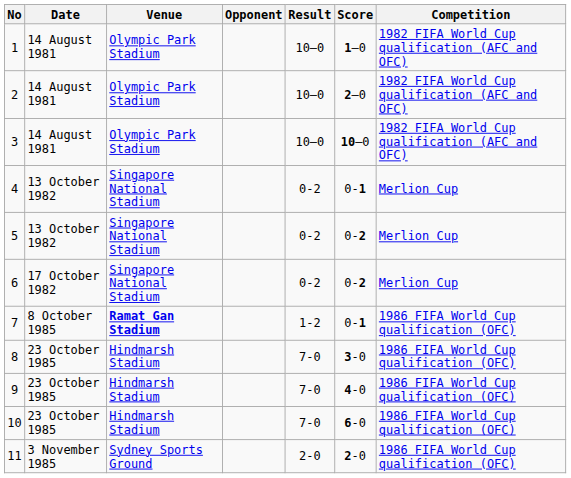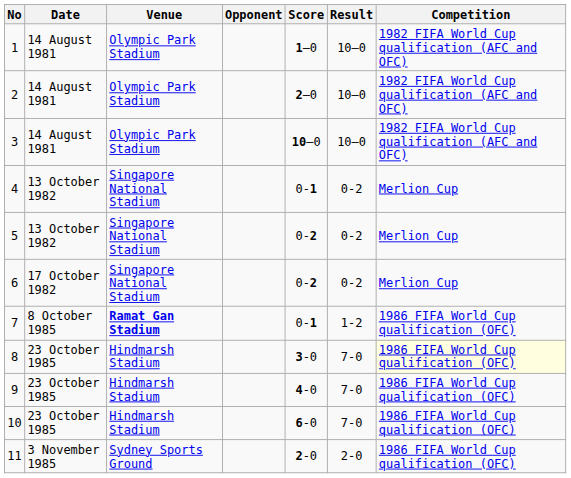 <table class="wikitable">
 <tr>
 <th>No</th>
 <th>Date</th>
 <th>Venue</th>
 <th>Opponent</th>
+<th>Score</th>
 <th>Result</th>
-<th>Score</th>
 <th>Competition</th>
 </tr>
 <tr>
 <td align=center>1</td>
 <td>14 August 1981</td>
 <td><a href='#'>Olympic Park Stadium</a></td>
 <td></td>
+<td align=center><strong>1</strong>–0</td>
 <td align=center>10–0</td>
-<td align=center><strong>1</strong>–0</td>
 <td><a href='#'>1982 FIFA World Cup qualification (AFC and OFC)</a></td>
 </tr>
 <tr>
 <td align=center>2</td>
 <td>14 August 1981</td>
 <td><a href='#'>Olympic Park Stadium</a></td>
 <td></td>
+<td align=center><strong>2</strong>–0</td>
 <td align=center>10–0</td>
-<td align=center><strong>2</strong>–0</td>
 <td><a href='#'>1982 FIFA World Cup qualification (AFC and OFC)</a></td>
 </tr>
 <tr>
 <td align=center>3</td>
 <td>14 August 1981</td>
 <td><a href='#'>Olympic Park Stadium</a></td>
 <td></td>
+<td align=center><strong>10</strong>–0</td>
 <td align=center>10–0</td>
-<td align=center><strong>10</strong>–0</td>
 <td><a href='#'>1982 FIFA World Cup qualification (AFC and OFC)</a></td>
 </tr>
 <tr>
 <td align=center>4</td>
 <td>13 October 1982</td>
 <td><a href='#'>Singapore National Stadium</a></td>
 <td></td>
+<td align=center>0-<strong>1</strong></td>
 <td align=center>0-2</td>
-<td align=center>0-<strong>1</strong></td>
 <td><a href='#'>Merlion Cup</a></td>
 </tr>
 <tr>
 <td align=center>5</td>
 <td>13 October 1982</td>
 <td><a href='#'>Singapore National Stadium</a></td>
 <td></td>
+<td align=center>0-<strong>2</strong></td>
 <td align=center>0-2</td>
-<td align=center>0-<strong>2</strong></td>
 <td><a href='#'>Merlion Cup</a></td>
 </tr>
 <tr>
 <td align=center>6</td>
 <td>17 October 1982</td>
 <td><a href='#'>Singapore National Stadium</a></td>
 <td></td>
+<td align=center>0-<strong>2</strong></td>
 <td align=center>0-2</td>
-<td align=center>0-<strong>2</strong></td>
 <td><a href='#'>Merlion Cup</a></td>
 </tr>
 <tr>
 <td align=center>7</td>
 <td>8 October 1985</td>
 <td><strong><a href='#'>Ramat Gan Stadium</a></strong></td>
 <td></td>
+<td align=center>0-<strong>1</strong></td>
 <td align=center>1-2</td>
-<td align=center>0-<strong>1</strong></td>
 <td><a href='#'>1986 FIFA World Cup qualification (OFC)</a></td>
 </tr>
 <tr>
 <td align=center>8</td>
 <td>23 October 1985</td>
 <td><a href='#'>Hindmarsh Stadium</a></td>
 <td></td>
+<td align=center><strong>3</strong>-0</td>
 <td align=center>7-0</td>
-<td align=center><strong>3</strong>-0</td>
-<td><a href='#'>1986 FIFA World Cup qualification (OFC)</a></td>
+<td style="background: lightyellow;"><a href='#'>1986 FIFA World Cup qualification (OFC)</a></td>
 </tr>
 <tr>
 <td align=center>9</td>
 <td>23 October 1985</td>
 <td><a href='#'>Hindmarsh Stadium</a></td>
 <td></td>
+<td align=center><strong>4</strong>-0</td>
 <td align=center>7-0</td>
-<td align=center><strong>4</strong>-0</td>
 <td><a href='#'>1986 FIFA World Cup qualification (OFC)</a></td>
 </tr>
 <tr>
 <td align=center>10</td>
 <td>23 October 1985</td>
 <td><a href='#'>Hindmarsh Stadium</a></td>
 <td></td>
+<td align=center><strong>6</strong>-0</td>
 <td align=center>7-0</td>
-<td align=center><strong>6</strong>-0</td>
 <td><a href='#'>1986 FIFA World Cup qualification (OFC)</a></td>
 </tr>
 <tr>
 <td align=center>11</td>
 <td>3 November 1985</td>
 <td><a href='#'>Sydney Sports Ground</a></td>
 <td></td>
+<td align=center><strong>2</strong>-0</td>
 <td align=center>2-0</td>
-<td align=center><strong>2</strong>-0</td>
 <td><a href='#'>1986 FIFA World Cup qualification (OFC)</a></td>
 </tr>
 </table>
